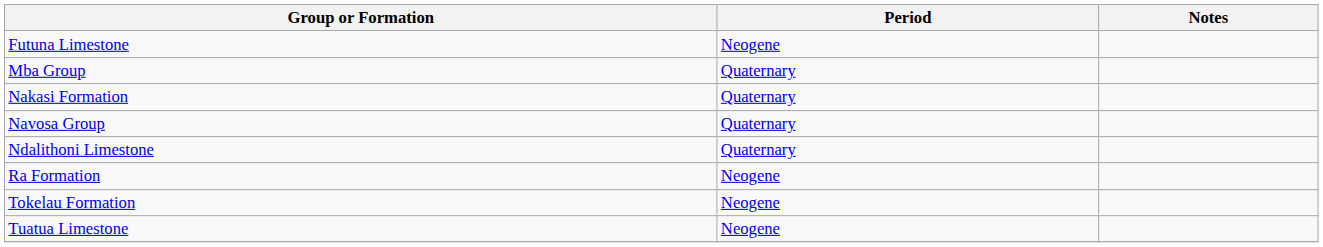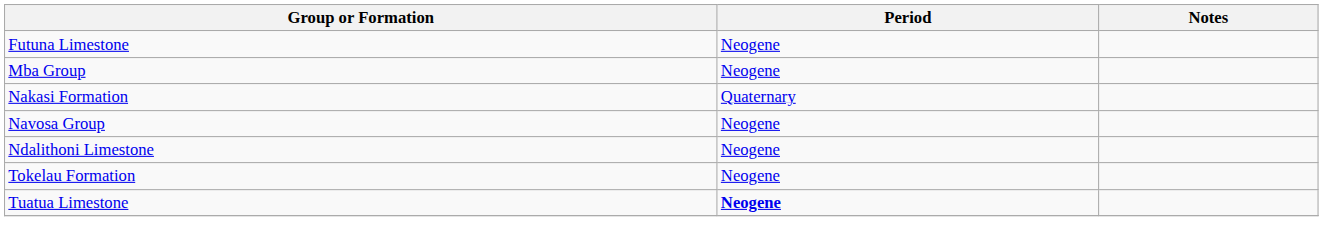 <table class="wikitable sortable" style="width: 100%;">
 <tr>
 <th>Group or Formation</th>
 <th>Period</th>
 <th class="unsortable">Notes</th>
 </tr>
 <tr>
 <td><a href='#'>Futuna Limestone</a></td>
 <td><a href='#'>Neogene</a></td>
 <td></td>
 </tr>
 <tr>
 <td><a href='#'>Mba Group</a></td>
-<td><a href='#'>Quaternary</a></td>
+<td><a href='#'>Neogene</a></td>
 <td></td>
 </tr>
 <tr>
 <td><a href='#'>Nakasi Formation</a></td>
 <td><a href='#'>Quaternary</a></td>
 <td></td>
 </tr>
 <tr>
 <td><a href='#'>Navosa Group</a></td>
-<td><a href='#'>Quaternary</a></td>
+<td><a href='#'>Neogene</a></td>
 <td></td>
 </tr>
 <tr>
 <td><a href='#'>Ndalithoni Limestone</a></td>
-<td><a href='#'>Quaternary</a></td>
-<td></td>
-</tr>
-<tr>
-<td><a href='#'>Ra Formation</a></td>
 <td><a href='#'>Neogene</a></td>
 <td></td>
 </tr>
 <tr>
 <td><a href='#'>Tokelau Formation</a></td>
 <td><a href='#'>Neogene</a></td>
 <td></td>
 </tr>
 <tr>
 <td><a href='#'>Tuatua Limestone</a></td>
-<td><a href='#'>Neogene</a></td>
+<td><strong><a href='#'>Neogene</a></strong></td>
 <td></td>
 </tr>
 <tr>
 </tr>
 </table>
